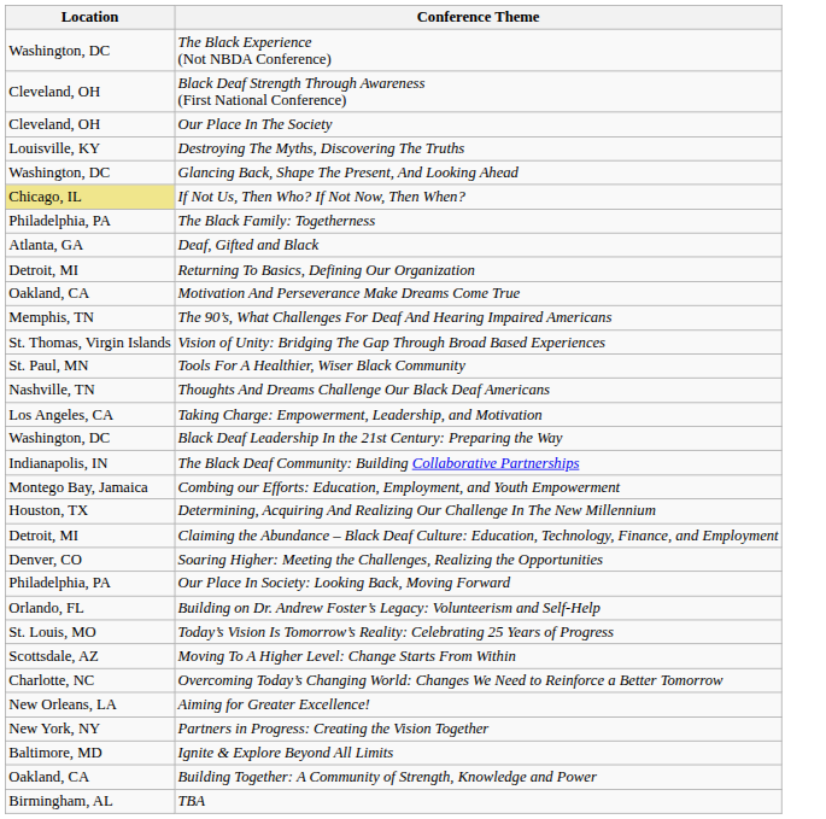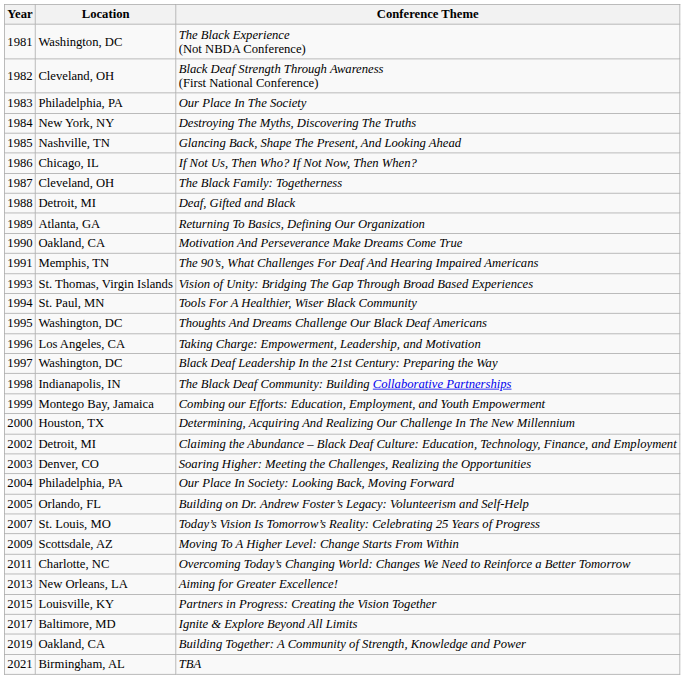 <table class="wikitable sortable">
 <tr>
+<th>Year</th>
 <th>Location</th>
 <th>Conference Theme</th>
 </tr>
 <tr>
+<td>1981</td>
 <td>Washington, DC</td>
 <td><em>The Black Experience</em><br>(Not NBDA Conference)</td>
 </tr>
 <tr>
+<td>1982</td>
 <td>Cleveland, OH</td>
 <td><em>Black Deaf Strength Through Awareness</em><br>(First National Conference)</td>
 </tr>
 <tr>
-<td>Cleveland, OH</td>
+<td>1983</td>
+<td>Philadelphia, PA</td>
 <td><em>Our Place In The Society</em></td>
 </tr>
 <tr>
-<td>Louisville, KY</td>
+<td>1984</td>
+<td>New York, NY</td>
 <td><em>Destroying The Myths, Discovering The Truths</em></td>
 </tr>
 <tr>
-<td>Washington, DC</td>
+<td>1985</td>
+<td>Nashville, TN</td>
 <td><em>Glancing Back, Shape The Present, And Looking Ahead</em></td>
 </tr>
 <tr>
-<td style="background: khaki;">Chicago, IL</td>
+<td>1986</td>
+<td>Chicago, IL</td>
 <td><em>If Not Us, Then Who? If Not Now, Then When?</em></td>
 </tr>
 <tr>
-<td>Philadelphia, PA</td>
+<td>1987</td>
+<td>Cleveland, OH</td>
 <td><em>The Black Family: Togetherness</em></td>
 </tr>
 <tr>
-<td>Atlanta, GA</td>
+<td>1988</td>
+<td>Detroit, MI</td>
 <td><em>Deaf, Gifted and Black</em></td>
 </tr>
 <tr>
-<td>Detroit, MI</td>
+<td>1989</td>
+<td>Atlanta, GA</td>
 <td><em>Returning To Basics, Defining Our Organization</em></td>
 </tr>
 <tr>
+<td>1990</td>
 <td>Oakland, CA</td>
 <td><em>Motivation And Perseverance Make Dreams Come True</em></td>
 </tr>
 <tr>
+<td>1991</td>
 <td>Memphis, TN</td>
 <td><em>The 90’s, What Challenges For Deaf And Hearing Impaired Americans</em></td>
 </tr>
 <tr>
+<td>1993</td>
 <td>St. Thomas, Virgin Islands</td>
 <td><em>Vision of Unity: Bridging The Gap Through Broad Based Experiences</em></td>
 </tr>
 <tr>
+<td>1994</td>
 <td>St. Paul, MN</td>
 <td><em>Tools For A Healthier, Wiser Black Community</em></td>
 </tr>
 <tr>
-<td>Nashville, TN</td>
+<td>1995</td>
+<td>Washington, DC</td>
 <td><em>Thoughts And Dreams Challenge Our Black Deaf Americans</em></td>
 </tr>
 <tr>
+<td>1996</td>
 <td>Los Angeles, CA</td>
 <td><em>Taking Charge: Empowerment, Leadership, and Motivation</em></td>
 </tr>
 <tr>
+<td>1997</td>
 <td>Washington, DC</td>
 <td><em>Black Deaf Leadership In the 21st Century: Preparing the Way</em></td>
 </tr>
 <tr>
+<td>1998</td>
 <td>Indianapolis, IN</td>
 <td><em>The Black Deaf Community: Building <a href='#'>Collaborative Partnerships</a></em></td>
 </tr>
 <tr>
+<td>1999</td>
 <td>Montego Bay, Jamaica</td>
 <td><em>Combing our Efforts: Education, Employment, and Youth Empowerment</em></td>
 </tr>
 <tr>
+<td>2000</td>
 <td>Houston, TX</td>
 <td><em>Determining, Acquiring And Realizing Our Challenge In The New Millennium</em></td>
 </tr>
 <tr>
+<td>2002</td>
 <td>Detroit, MI</td>
 <td><em>Claiming the Abundance – Black Deaf Culture: Education, Technology, Finance, and Employment</em></td>
 </tr>
 <tr>
+<td>2003</td>
 <td>Denver, CO</td>
 <td><em>Soaring Higher: Meeting the Challenges, Realizing the Opportunities</em></td>
 </tr>
 <tr>
+<td>2004</td>
 <td>Philadelphia, PA</td>
 <td><em>Our Place In Society: Looking Back, Moving Forward</em></td>
 </tr>
 <tr>
+<td>2005</td>
 <td>Orlando, FL</td>
 <td><em>Building on Dr. Andrew Foster’s Legacy: Volunteerism and Self-Help</em></td>
 </tr>
 <tr>
+<td>2007</td>
 <td>St. Louis, MO</td>
 <td><em>Today’s Vision Is Tomorrow’s Reality: Celebrating 25 Years of Progress</em></td>
 </tr>
 <tr>
+<td>2009</td>
 <td>Scottsdale, AZ</td>
 <td><em>Moving To A Higher Level: Change Starts From Within</em></td>
 </tr>
 <tr>
+<td>2011</td>
 <td>Charlotte, NC</td>
 <td><em>Overcoming Today’s Changing World: Changes We Need to Reinforce a Better Tomorrow</em></td>
 </tr>
 <tr>
+<td>2013</td>
 <td>New Orleans, LA</td>
 <td><em>Aiming for Greater Excellence!</em></td>
 </tr>
 <tr>
-<td>New York, NY</td>
+<td>2015</td>
+<td>Louisville, KY</td>
 <td><em>Partners in Progress: Creating the Vision Together</em></td>
 </tr>
 <tr>
+<td>2017</td>
 <td>Baltimore, MD</td>
 <td><em>Ignite & Explore Beyond All Limits</em></td>
 </tr>
 <tr>
+<td>2019</td>
 <td>Oakland, CA</td>
 <td><em>Building Together: A Community of Strength, Knowledge and Power</em></td>
 </tr>
 <tr>
+<td>2021</td>
 <td>Birmingham, AL</td>
 <td><em>TBA</em></td>
 </tr>
 </table>
